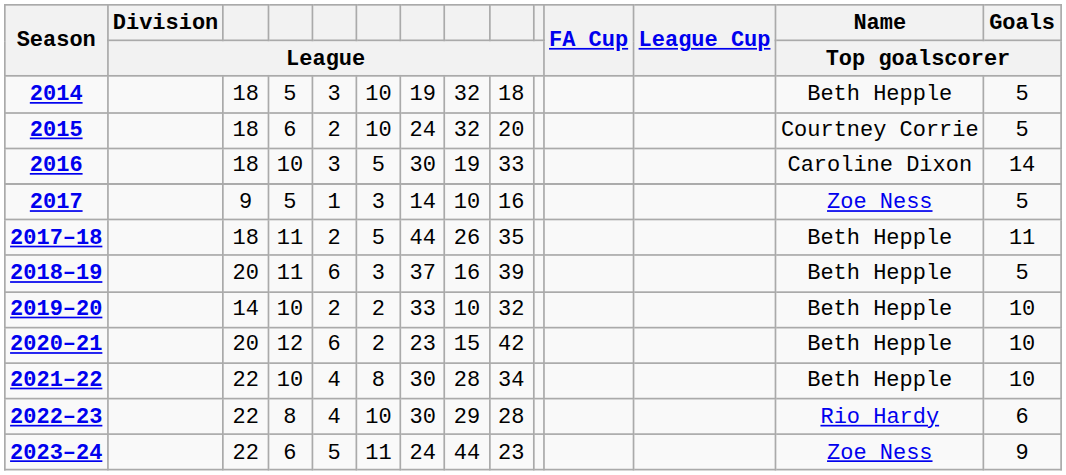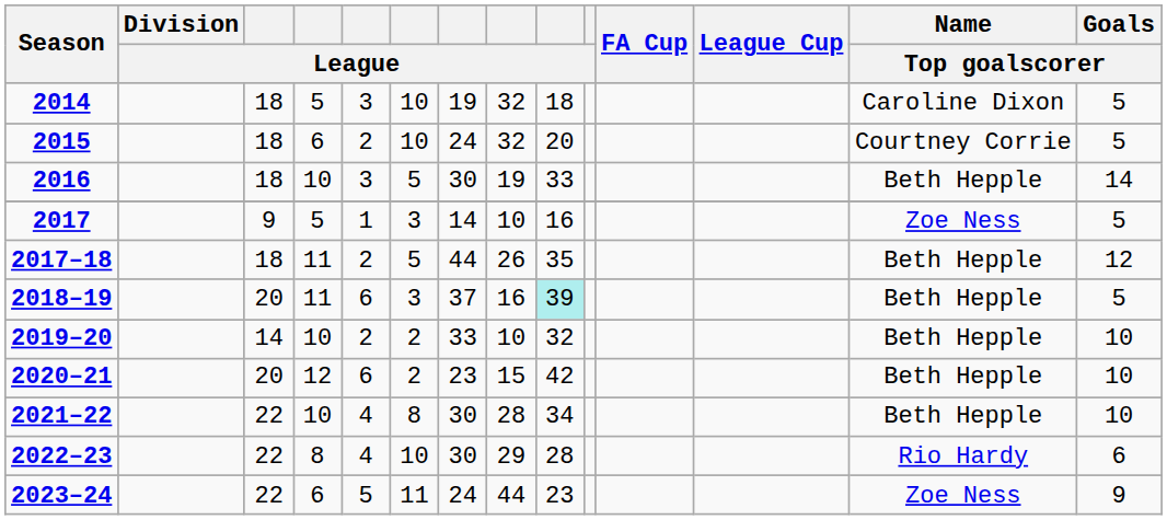 <table class="wikitable sortable" style="text-align: center">
 <tr>
 <th rowspan="2" scope="col">Season</th>
 <th scope="col">Division</th>
 <th scope="col" data-sort-type="number" width="20"></th>
 <th scope="col" data-sort-type="number" width="20"></th>
 <th scope="col" data-sort-type="number" width="20"></th>
 <th scope="col" data-sort-type="number" width="20"></th>
 <th scope="col" data-sort-type="number" width="20"></th>
 <th scope="col" data-sort-type="number" width="20"></th>
 <th scope="col" data-sort-type="number" width="20"></th>
 <th scope="col" data-sort-type="number"></th>
 <th rowspan="2" scope="col"><a href='#'>FA Cup</a></th>
 <th rowspan="2" scope="col"><a href='#'>League Cup</a></th>
 <th scope="col">Name</th>
 <th scope="col">Goals</th>
 </tr>
 <tr class="unsortable">
 <th colspan="9" scope="col">League</th>
 <th colspan="2" scope="col">Top goalscorer</th>
 </tr>
 <tr>
 <td scope="row"><a href='#'><strong>2014</strong></a></td>
 <td></td>
 <td>18</td>
 <td>5</td>
 <td>3</td>
 <td>10</td>
 <td>19</td>
 <td>32</td>
 <td>18</td>
 <td></td>
 <td><a href='#'></a></td>
 <td><a href='#'></a></td>
-<td>Beth Hepple</td>
+<td>Caroline Dixon</td>
 <td>5</td>
 </tr>
 <tr>
 <td scope="row"><a href='#'><strong>2015</strong></a></td>
 <td></td>
 <td>18</td>
 <td>6</td>
 <td>2</td>
 <td>10</td>
 <td>24</td>
 <td>32</td>
 <td>20</td>
 <td></td>
 <td><a href='#'></a></td>
 <td><a href='#'></a></td>
 <td>Courtney Corrie</td>
 <td>5</td>
 </tr>
 <tr>
 <td scope="row"><strong><a href='#'>2016</a></strong></td>
 <td></td>
 <td>18</td>
 <td>10</td>
 <td>3</td>
 <td>5</td>
 <td>30</td>
 <td>19</td>
 <td>33</td>
 <td></td>
 <td><a href='#'></a></td>
 <td><a href='#'></a></td>
-<td>Caroline Dixon</td>
+<td>Beth Hepple</td>
 <td>14</td>
 </tr>
 <tr>
 </tr>
 <tr>
 <td scope="row"><a href='#'><strong>2017</strong></a></td>
 <td></td>
 <td>9</td>
 <td>5</td>
 <td>1</td>
 <td>3</td>
 <td>14</td>
 <td>10</td>
 <td>16</td>
 <td></td>
 <td><a href='#'></a></td>
 <td></td>
 <td><a href='#'>Zoe Ness</a></td>
 <td>5</td>
 </tr>
 <tr>
 <td scope="row"><a href='#'><strong>2017–18</strong></a></td>
 <td></td>
 <td>18</td>
 <td>11</td>
 <td>2</td>
 <td>5</td>
 <td>44</td>
 <td>26</td>
 <td>35</td>
 <td></td>
 <td><a href='#'></a></td>
 <td><a href='#'></a></td>
 <td>Beth Hepple</td>
-<td>11</td>
+<td>12</td>
 </tr>
 <tr>
 <td scope="row"><strong><a href='#'>2018–19</a></strong></td>
 <td></td>
 <td>20</td>
 <td>11</td>
 <td>6</td>
 <td>3</td>
 <td>37</td>
 <td>16</td>
-<td>39</td>
+<td style="background: paleturquoise;">39</td>
 <td></td>
 <td><a href='#'></a></td>
 <td><a href='#'></a></td>
 <td>Beth Hepple</td>
 <td>5</td>
 </tr>
 <tr>
 <td scope="row"><strong><a href='#'>2019–20</a></strong></td>
 <td></td>
 <td>14</td>
 <td>10</td>
 <td>2</td>
 <td>2</td>
 <td>33</td>
 <td>10</td>
 <td>32</td>
 <td></td>
 <td><a href='#'></a></td>
 <td><a href='#'></a></td>
 <td>Beth Hepple</td>
 <td>10</td>
 </tr>
 <tr>
 <td scope="row"><strong><a href='#'>2020–21</a></strong></td>
 <td></td>
 <td>20</td>
 <td>12</td>
 <td>6</td>
 <td>2</td>
 <td>23</td>
 <td>15</td>
 <td>42</td>
 <td></td>
 <td><a href='#'></a></td>
 <td><a href='#'></a></td>
 <td>Beth Hepple</td>
 <td>10</td>
 </tr>
 <tr>
 <td scope="row"><strong><a href='#'>2021–22</a></strong></td>
 <td></td>
 <td>22</td>
 <td>10</td>
 <td>4</td>
 <td>8</td>
 <td>30</td>
 <td>28</td>
 <td>34</td>
 <td></td>
 <td><a href='#'></a></td>
 <td><a href='#'></a></td>
 <td>Beth Hepple</td>
 <td>10</td>
 </tr>
 <tr>
 <td scope="row"><strong><a href='#'>2022–23</a></strong></td>
 <td></td>
 <td>22</td>
 <td>8</td>
 <td>4</td>
 <td>10</td>
 <td>30</td>
 <td>29</td>
 <td>28</td>
 <td></td>
 <td><a href='#'></a></td>
 <td><a href='#'></a></td>
 <td><a href='#'>Rio Hardy</a></td>
 <td>6</td>
 </tr>
 <tr>
 <td scope="row"><strong><a href='#'>2023–24</a></strong></td>
 <td></td>
 <td>22</td>
 <td>6</td>
 <td>5</td>
 <td>11</td>
 <td>24</td>
 <td>44</td>
 <td>23</td>
 <td></td>
 <td><a href='#'></a></td>
 <td><a href='#'></a></td>
 <td><a href='#'>Zoe Ness</a></td>
 <td>9</td>
 </tr>
 </table>
